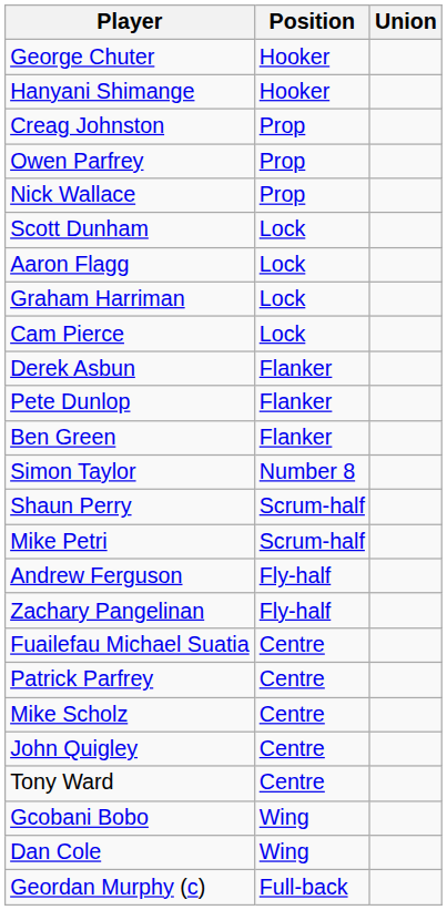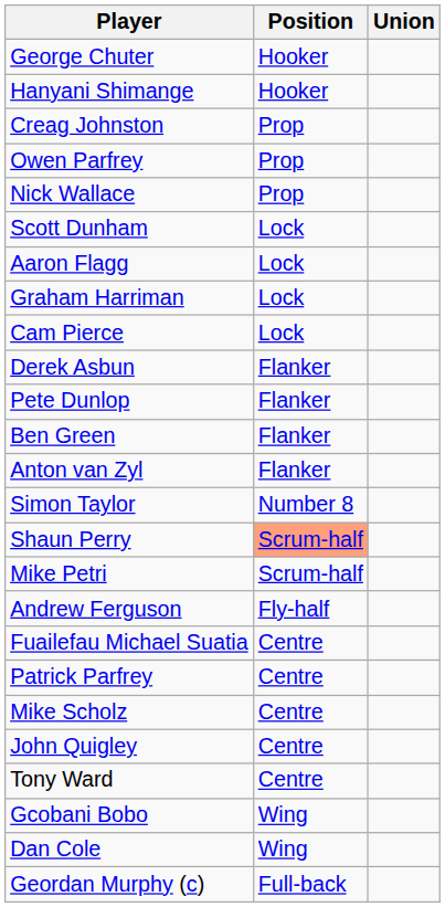 <table class="wikitable">
 <tr>
 <th>Player</th>
 <th>Position</th>
 <th>Union</th>
 </tr>
 <tr>
 <td><a href='#'>George Chuter</a></td>
 <td><a href='#'>Hooker</a></td>
 <td></td>
 </tr>
 <tr>
 <td><a href='#'>Hanyani Shimange</a></td>
 <td><a href='#'>Hooker</a></td>
 <td></td>
 </tr>
 <tr>
 <td><a href='#'>Creag Johnston</a></td>
 <td><a href='#'>Prop</a></td>
 <td></td>
 </tr>
 <tr>
 <td><a href='#'>Owen Parfrey</a></td>
 <td><a href='#'>Prop</a></td>
 <td></td>
 </tr>
 <tr>
 <td><a href='#'>Nick Wallace</a></td>
 <td><a href='#'>Prop</a></td>
 <td></td>
 </tr>
 <tr>
 <td><a href='#'>Scott Dunham</a></td>
 <td><a href='#'>Lock</a></td>
 <td></td>
 </tr>
 <tr>
 <td><a href='#'>Aaron Flagg</a></td>
 <td><a href='#'>Lock</a></td>
 <td></td>
 </tr>
 <tr>
 <td><a href='#'>Graham Harriman</a></td>
 <td><a href='#'>Lock</a></td>
 <td></td>
 </tr>
 <tr>
 <td><a href='#'>Cam Pierce</a></td>
 <td><a href='#'>Lock</a></td>
 <td></td>
 </tr>
 <tr>
 <td><a href='#'>Derek Asbun</a></td>
 <td><a href='#'>Flanker</a></td>
 <td></td>
 </tr>
 <tr>
 <td><a href='#'>Pete Dunlop</a></td>
 <td><a href='#'>Flanker</a></td>
 <td></td>
 </tr>
 <tr>
 <td><a href='#'>Ben Green</a></td>
 <td><a href='#'>Flanker</a></td>
 <td></td>
 </tr>
 <tr>
+<td><a href='#'>Anton van Zyl</a></td>
+<td><a href='#'>Flanker</a></td>
+<td></td>
+</tr>
+<tr>
 <td><a href='#'>Simon Taylor</a></td>
 <td><a href='#'>Number 8</a></td>
 <td></td>
 </tr>
 <tr>
 <td><a href='#'>Shaun Perry</a></td>
-<td><a href='#'>Scrum-half</a></td>
+<td style="background: lightsalmon;"><a href='#'>Scrum-half</a></td>
 <td></td>
 </tr>
 <tr>
 <td><a href='#'>Mike Petri</a></td>
 <td><a href='#'>Scrum-half</a></td>
 <td></td>
 </tr>
 <tr>
 <td><a href='#'>Andrew Ferguson</a></td>
-<td><a href='#'>Fly-half</a></td>
-<td></td>
-</tr>
-<tr>
-<td><a href='#'>Zachary Pangelinan</a></td>
 <td><a href='#'>Fly-half</a></td>
 <td></td>
 </tr>
 <tr>
 <td><a href='#'>Fuailefau Michael Suatia</a></td>
 <td><a href='#'>Centre</a></td>
 <td></td>
 </tr>
 <tr>
 <td><a href='#'>Patrick Parfrey</a></td>
 <td><a href='#'>Centre</a></td>
 <td></td>
 </tr>
 <tr>
 <td><a href='#'>Mike Scholz</a></td>
 <td><a href='#'>Centre</a></td>
 <td></td>
 </tr>
 <tr>
 <td><a href='#'>John Quigley</a></td>
 <td><a href='#'>Centre</a></td>
 <td></td>
 </tr>
 <tr>
 <td>Tony Ward</td>
 <td><a href='#'>Centre</a></td>
 <td></td>
 </tr>
 <tr>
 <td><a href='#'>Gcobani Bobo</a></td>
 <td><a href='#'>Wing</a></td>
 <td></td>
 </tr>
 <tr>
 <td><a href='#'>Dan Cole</a></td>
 <td><a href='#'>Wing</a></td>
 <td></td>
 </tr>
 <tr>
 <td><a href='#'>Geordan Murphy</a> (<a href='#'>c</a>)</td>
 <td><a href='#'>Full-back</a></td>
 <td></td>
 </tr>
 </table>
